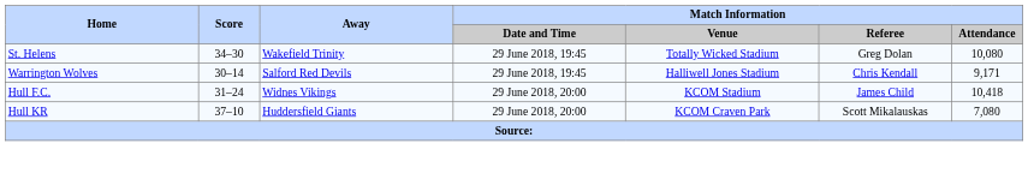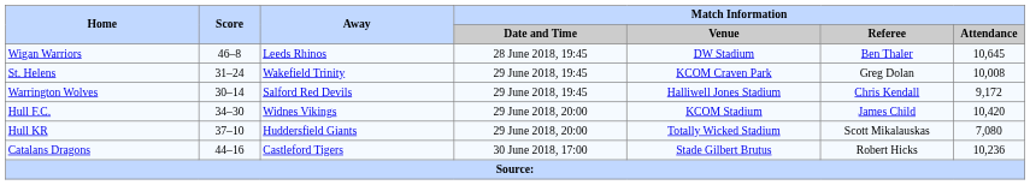 <table border=1 style="border-collapse:collapse; font-size:90%; text-align:center;" cellpadding=3 cellspacing=0 width=100%>
 <tr bgcolor=#C1D8FF>
 <th rowspan=2 width=19%>Home</th>
 <th rowspan=2 width=6%>Score</th>
 <th rowspan=2 width=19%>Away</th>
 <th colspan=4>Match Information</th>
 </tr>
 <tr bgcolor=#CCCCCC>
 <th width=17%>Date and Time</th>
 <th width=19%>Venue</th>
 <th width=13%>Referee</th>
 <th width=7%>Attendance</th>
 </tr>
 <tr bgcolor=#F5FAFF>
+<td align=left> <a href='#'>Wigan Warriors</a></td>
+<td>46–8</td>
+<td align=left> <a href='#'>Leeds Rhinos</a></td>
+<td>28 June 2018, 19:45</td>
+<td><a href='#'>DW Stadium</a></td>
+<td><a href='#'>Ben Thaler</a></td>
+<td>10,645</td>
+</tr>
+<tr bgcolor=#F5FAFF>
 <td align=left> <a href='#'>St. Helens</a></td>
-<td>34–30</td>
+<td>31–24</td>
 <td align=left> <a href='#'>Wakefield Trinity</a></td>
 <td>29 June 2018, 19:45</td>
-<td><a href='#'>Totally Wicked Stadium</a></td>
+<td><a href='#'>KCOM Craven Park</a></td>
 <td>Greg Dolan</td>
-<td>10,080</td>
+<td>10,008</td>
 </tr>
 <tr bgcolor=#F5FAFF>
 <td align=left> <a href='#'>Warrington Wolves</a></td>
 <td>30–14</td>
 <td align=left> <a href='#'>Salford Red Devils</a></td>
 <td>29 June 2018, 19:45</td>
 <td><a href='#'>Halliwell Jones Stadium</a></td>
 <td><a href='#'>Chris Kendall</a></td>
-<td>9,171</td>
+<td>9,172</td>
 </tr>
 <tr bgcolor=#F5FAFF>
 <td align=left> <a href='#'>Hull F.C.</a></td>
-<td>31–24</td>
+<td>34–30</td>
 <td align=left> <a href='#'>Widnes Vikings</a></td>
 <td>29 June 2018, 20:00</td>
 <td><a href='#'>KCOM Stadium</a></td>
 <td><a href='#'>James Child</a></td>
-<td>10,418</td>
+<td>10,420</td>
 </tr>
 <tr bgcolor=#F5FAFF>
 <td align=left> <a href='#'>Hull KR</a></td>
 <td>37–10</td>
 <td align=left> <a href='#'>Huddersfield Giants</a></td>
 <td>29 June 2018, 20:00</td>
-<td><a href='#'>KCOM Craven Park</a></td>
+<td><a href='#'>Totally Wicked Stadium</a></td>
 <td>Scott Mikalauskas</td>
 <td>7,080</td>
+</tr>
+<tr bgcolor=#F5FAFF>
+<td align=left> <a href='#'>Catalans Dragons</a></td>
+<td>44–16</td>
+<td align=left> <a href='#'>Castleford Tigers</a></td>
+<td>30 June 2018, 17:00</td>
+<td><a href='#'>Stade Gilbert Brutus</a></td>
+<td>Robert Hicks</td>
+<td>10,236</td>
 </tr>
 <tr style="background:#c1d8ff;">
 <th colspan=7>Source:</th>
 </tr>
 </table>
